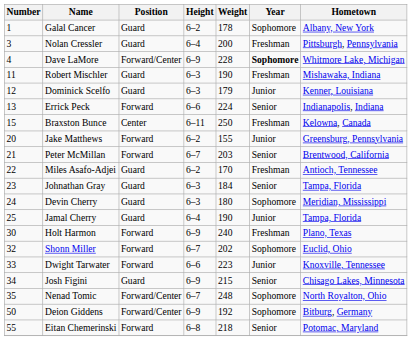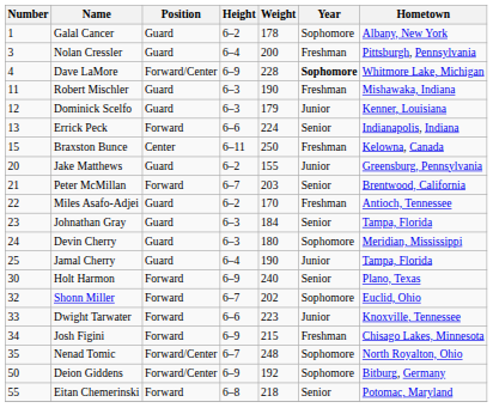 <table class="wikitable" style="font-size: 95%;">
 <tr>
 <th>Number</th>
 <th>Name</th>
 <th>Position</th>
 <th>Height</th>
 <th>Weight</th>
 <th>Year</th>
 <th>Hometown</th>
 </tr>
 <tr>
 <td>1</td>
 <td>Galal Cancer</td>
 <td>Guard</td>
 <td>6–2</td>
 <td>178</td>
 <td>Sophomore</td>
 <td><a href='#'>Albany, New York</a></td>
 </tr>
 <tr>
 <td>3</td>
 <td>Nolan Cressler</td>
 <td>Guard</td>
 <td>6–4</td>
 <td>200</td>
 <td>Freshman</td>
 <td><a href='#'>Pittsburgh</a>, <a href='#'>Pennsylvania</a></td>
 </tr>
 <tr>
 <td>4</td>
 <td>Dave LaMore</td>
 <td>Forward/Center</td>
 <td>6–9</td>
 <td>228</td>
 <td><strong>Sophomore</strong></td>
 <td><a href='#'>Whitmore Lake, Michigan</a></td>
 </tr>
 <tr>
 <td>11</td>
 <td>Robert Mischler</td>
 <td>Guard</td>
 <td>6–3</td>
 <td>190</td>
 <td>Freshman</td>
 <td><a href='#'>Mishawaka, Indiana</a></td>
 </tr>
 <tr>
 <td>12</td>
 <td>Dominick Scelfo</td>
 <td>Guard</td>
 <td>6–3</td>
 <td>179</td>
 <td>Junior</td>
 <td><a href='#'>Kenner, Louisiana</a></td>
 </tr>
 <tr>
 <td>13</td>
 <td>Errick Peck</td>
 <td>Forward</td>
 <td>6–6</td>
 <td>224</td>
 <td>Senior</td>
 <td><a href='#'>Indianapolis</a>, <a href='#'>Indiana</a></td>
 </tr>
 <tr>
 <td>15</td>
 <td>Braxston Bunce</td>
 <td>Center</td>
 <td>6–11</td>
 <td>250</td>
 <td>Freshman</td>
 <td><a href='#'>Kelowna</a>, <a href='#'>Canada</a></td>
 </tr>
 <tr>
 <td>20</td>
 <td>Jake Matthews</td>
-<td>Forward</td>
+<td>Guard</td>
 <td>6–2</td>
 <td>155</td>
 <td>Junior</td>
 <td><a href='#'>Greensburg, Pennsylvania</a></td>
 </tr>
 <tr>
 <td>21</td>
 <td>Peter McMillan</td>
 <td>Forward</td>
 <td>6–7</td>
 <td>203</td>
 <td>Senior</td>
 <td><a href='#'>Brentwood, California</a></td>
 </tr>
 <tr>
 <td>22</td>
 <td>Miles Asafo-Adjei</td>
 <td>Guard</td>
 <td>6–2</td>
 <td>170</td>
 <td>Freshman</td>
 <td><a href='#'>Antioch, Tennessee</a></td>
 </tr>
 <tr>
 <td>23</td>
 <td>Johnathan Gray</td>
 <td>Guard</td>
 <td>6–3</td>
 <td>184</td>
 <td>Senior</td>
 <td><a href='#'>Tampa, Florida</a></td>
 </tr>
 <tr>
 <td>24</td>
 <td>Devin Cherry</td>
 <td>Guard</td>
 <td>6–3</td>
 <td>180</td>
 <td>Sophomore</td>
 <td><a href='#'>Meridian, Mississippi</a></td>
 </tr>
 <tr>
 <td>25</td>
 <td>Jamal Cherry</td>
 <td>Guard</td>
 <td>6–4</td>
 <td>190</td>
 <td>Junior</td>
 <td><a href='#'>Tampa, Florida</a></td>
 </tr>
 <tr>
 <td>30</td>
 <td>Holt Harmon</td>
 <td>Forward</td>
 <td>6–9</td>
 <td>240</td>
-<td>Freshman</td>
+<td>Senior</td>
 <td><a href='#'>Plano, Texas</a></td>
 </tr>
 <tr>
 <td>32</td>
 <td><a href='#'>Shonn Miller</a></td>
 <td>Forward</td>
 <td>6–7</td>
 <td>202</td>
 <td>Sophomore</td>
 <td><a href='#'>Euclid, Ohio</a></td>
 </tr>
 <tr>
 <td>33</td>
 <td>Dwight Tarwater</td>
 <td>Forward</td>
 <td>6–6</td>
 <td>223</td>
 <td>Junior</td>
 <td><a href='#'>Knoxville, Tennessee</a></td>
 </tr>
 <tr>
 <td>34</td>
 <td>Josh Figini</td>
-<td>Guard</td>
+<td>Forward</td>
 <td>6–9</td>
 <td>215</td>
-<td>Senior</td>
+<td>Freshman</td>
 <td><a href='#'>Chisago Lakes, Minnesota</a></td>
 </tr>
 <tr>
 <td>35</td>
 <td>Nenad Tomic</td>
 <td>Forward/Center</td>
 <td>6–7</td>
 <td>248</td>
 <td>Sophomore</td>
 <td><a href='#'>North Royalton, Ohio</a></td>
 </tr>
 <tr>
 <td>50</td>
 <td>Deion Giddens</td>
 <td>Forward/Center</td>
 <td>6–9</td>
 <td>192</td>
 <td>Sophomore</td>
 <td><a href='#'>Bitburg</a>, <a href='#'>Germany</a></td>
 </tr>
 <tr>
 <td>55</td>
 <td>Eitan Chemerinski</td>
 <td>Forward</td>
 <td>6–8</td>
 <td>218</td>
 <td>Senior</td>
 <td><a href='#'>Potomac, Maryland</a></td>
 </tr>
 <tr>
 </tr>
 </table>
